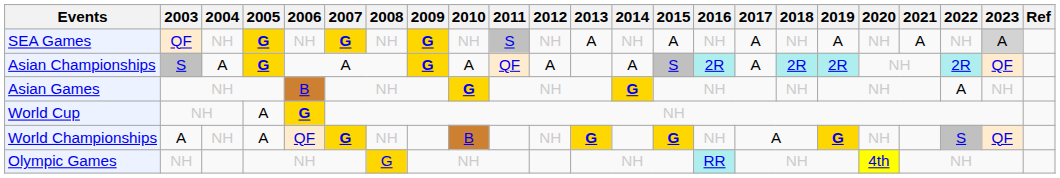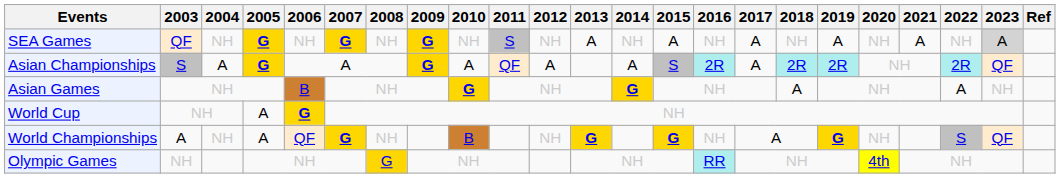 <table class="wikitable" style="font-size: 90%; text-align:center">
 <tr>
 <th>Events</th>
 <th>2003</th>
 <th>2004</th>
 <th>2005</th>
 <th>2006</th>
 <th>2007</th>
 <th>2008</th>
 <th>2009</th>
 <th>2010</th>
 <th>2011</th>
 <th>2012</th>
 <th>2013</th>
 <th>2014</th>
 <th>2015</th>
 <th>2016</th>
 <th>2017</th>
 <th>2018</th>
 <th>2019</th>
 <th>2020</th>
 <th>2021</th>
 <th>2022</th>
 <th>2023</th>
 <th>Ref</th>
 </tr>
 <tr>
 <td bgcolor="#ECF2FF"; align="left"><a href='#'>SEA Games</a></td>
 <td bgcolor=FFEBCD><a href='#'>QF</a></td>
 <td style=color:#ccc>NH</td>
 <td bgcolor=gold><a href='#'><strong>G</strong></a></td>
 <td style=color:#ccc>NH</td>
 <td bgcolor=gold><a href='#'><strong>G</strong></a></td>
 <td style=color:#ccc>NH</td>
 <td bgcolor=gold><a href='#'><strong>G</strong></a></td>
 <td style=color:#ccc>NH</td>
 <td bgcolor=silver><a href='#'>S</a></td>
 <td style=color:#ccc>NH</td>
 <td>A</td>
 <td style=color:#ccc>NH</td>
 <td>A</td>
 <td style=color:#ccc>NH</td>
 <td>A</td>
 <td style=color:#ccc>NH</td>
 <td>A</td>
 <td style=color:#ccc>NH</td>
 <td>A</td>
 <td style=color:#ccc>NH</td>
 <td style="background: lightgrey;">A</td>
 <td></td>
 </tr>
 <tr>
 <td bgcolor="#ECF2FF"; align="left"><a href='#'>Asian Championships</a></td>
 <td bgcolor=silver><a href='#'>S</a></td>
 <td>A</td>
 <td bgcolor=gold><a href='#'><strong>G</strong></a></td>
 <td colspan="3">A</td>
 <td bgcolor=gold><a href='#'><strong>G</strong></a></td>
 <td>A</td>
 <td bgcolor=FFEBCD><a href='#'>QF</a></td>
 <td>A</td>
 <td><a href='#'></a></td>
 <td>A</td>
 <td bgcolor=silver><a href='#'>S</a></td>
 <td bgcolor=AFEEEE><a href='#'>2R</a></td>
 <td>A</td>
 <td bgcolor=AFEEEE><a href='#'>2R</a></td>
 <td bgcolor=AFEEEE><a href='#'>2R</a></td>
 <td colspan="2" style=color:#ccc>NH</td>
 <td bgcolor=AFEEEE><a href='#'>2R</a></td>
 <td bgcolor=FFEBCD><a href='#'>QF</a></td>
 <td></td>
 </tr>
 <tr>
 <td bgcolor="#ECF2FF"; align="left"><a href='#'>Asian Games</a></td>
 <td colspan="3" style=color:#ccc>NH</td>
 <td bgcolor=CD7F32><a href='#'>B</a></td>
 <td colspan="3" style=color:#ccc>NH</td>
 <td bgcolor=gold><a href='#'><strong>G</strong></a></td>
 <td colspan="3" style=color:#ccc>NH</td>
 <td bgcolor=gold><a href='#'><strong>G</strong></a></td>
 <td colspan="3" style=color:#ccc>NH</td>
-<td style=color:#ccc>NH</td>
+<td>A</td>
 <td colspan="3" style=color:#ccc>NH</td>
 <td>A</td>
 <td style=color:#ccc>NH</td>
 <td></td>
 </tr>
 <tr>
 <td bgcolor="#ECF2FF"; align="left"><a href='#'>World Cup</a></td>
 <td colspan="2" style=color:#ccc>NH</td>
 <td>A</td>
 <td bgcolor=gold><a href='#'><strong>G</strong></a></td>
 <td colspan="17" style=color:#ccc>NH</td>
 <td></td>
 </tr>
 <tr>
 <td bgcolor="#ECF2FF"; align="left"><a href='#'>World Championships</a></td>
 <td>A</td>
 <td style=color:#ccc>NH</td>
 <td>A</td>
 <td bgcolor=FFEBCD><a href='#'>QF</a></td>
 <td bgcolor=gold><a href='#'><strong>G</strong></a></td>
 <td style=color:#ccc>NH</td>
 <td><a href='#'></a></td>
 <td bgcolor=CD7F32><a href='#'>B</a></td>
 <td><a href='#'></a></td>
 <td style=color:#ccc>NH</td>
 <td bgcolor=gold><a href='#'><strong>G</strong></a></td>
 <td><a href='#'></a></td>
 <td bgcolor=gold><a href='#'><strong>G</strong></a></td>
 <td style=color:#ccc>NH</td>
 <td colspan="2">A</td>
 <td bgcolor=gold><a href='#'><strong>G</strong></a></td>
 <td style=color:#ccc>NH</td>
 <td><a href='#'></a></td>
 <td bgcolor=silver><a href='#'>S</a></td>
 <td bgcolor=FFEBCD><a href='#'>QF</a></td>
 <td></td>
 </tr>
 <tr>
 <td bgcolor="#ECF2FF"; align="left"><a href='#'>Olympic Games</a></td>
 <td style=color:#ccc>NH</td>
 <td></td>
 <td colspan="3" style=color:#ccc>NH</td>
 <td bgcolor=gold><a href='#'>G</a></td>
 <td colspan="3" style=color:#ccc>NH</td>
 <td></td>
 <td colspan="3" style=color:#ccc>NH</td>
 <td bgcolor=AFEEEE><a href='#'>RR</a></td>
 <td colspan="3" style=color:#ccc>NH</td>
 <td bgcolor=FFFF00><a href='#'>4th</a></td>
 <td colspan="3" style=color:#ccc>NH</td>
 <td></td>
 </tr>
 </table>
